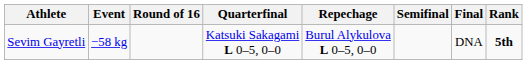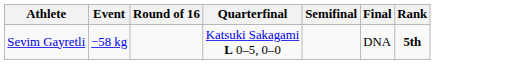 <table class="wikitable">
 <tr>
 <th>Athlete</th>
 <th>Event</th>
 <th>Round of 16</th>
 <th>Quarterfinal</th>
-<th>Repechage</th>
 <th>Semifinal</th>
 <th>Final</th>
 <th>Rank</th>
 </tr>
 <tr align=center>
 <td align=left><a href='#'>Sevim Gayretli</a></td>
 <td><a href='#'>−58 kg</a></td>
 <td></td>
 <td> <a href='#'>Katsuki Sakagami</a><br><strong>L</strong> 0–5, 0–0</td>
-<td> <a href='#'>Burul Alykulova</a><br><strong>L</strong> 0–5, 0–0</td>
 <td></td>
 <td>DNA</td>
 <td><strong>5th</strong></td>
 </tr>
 </table>
